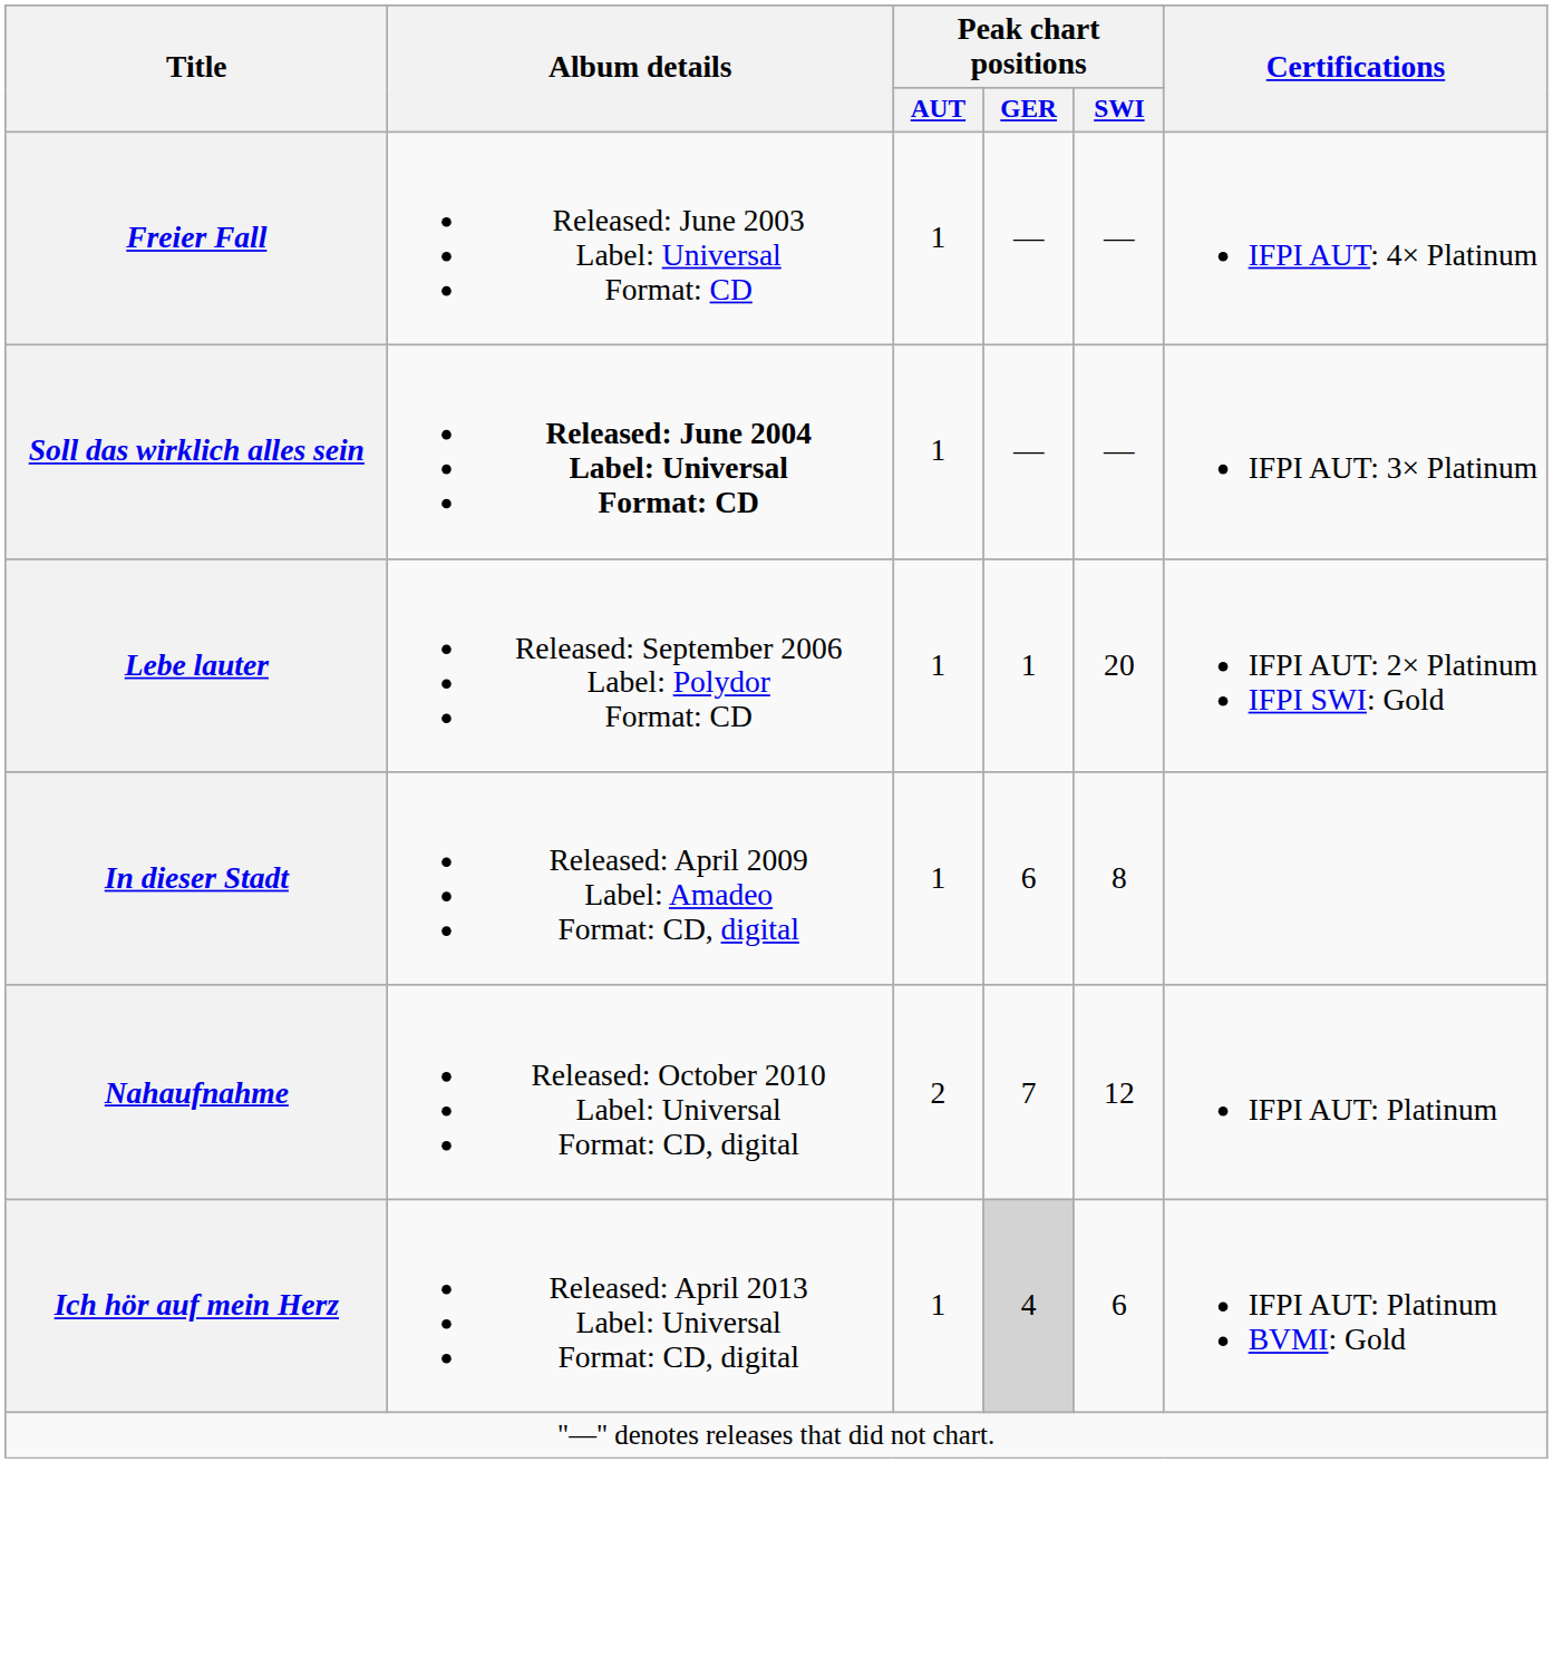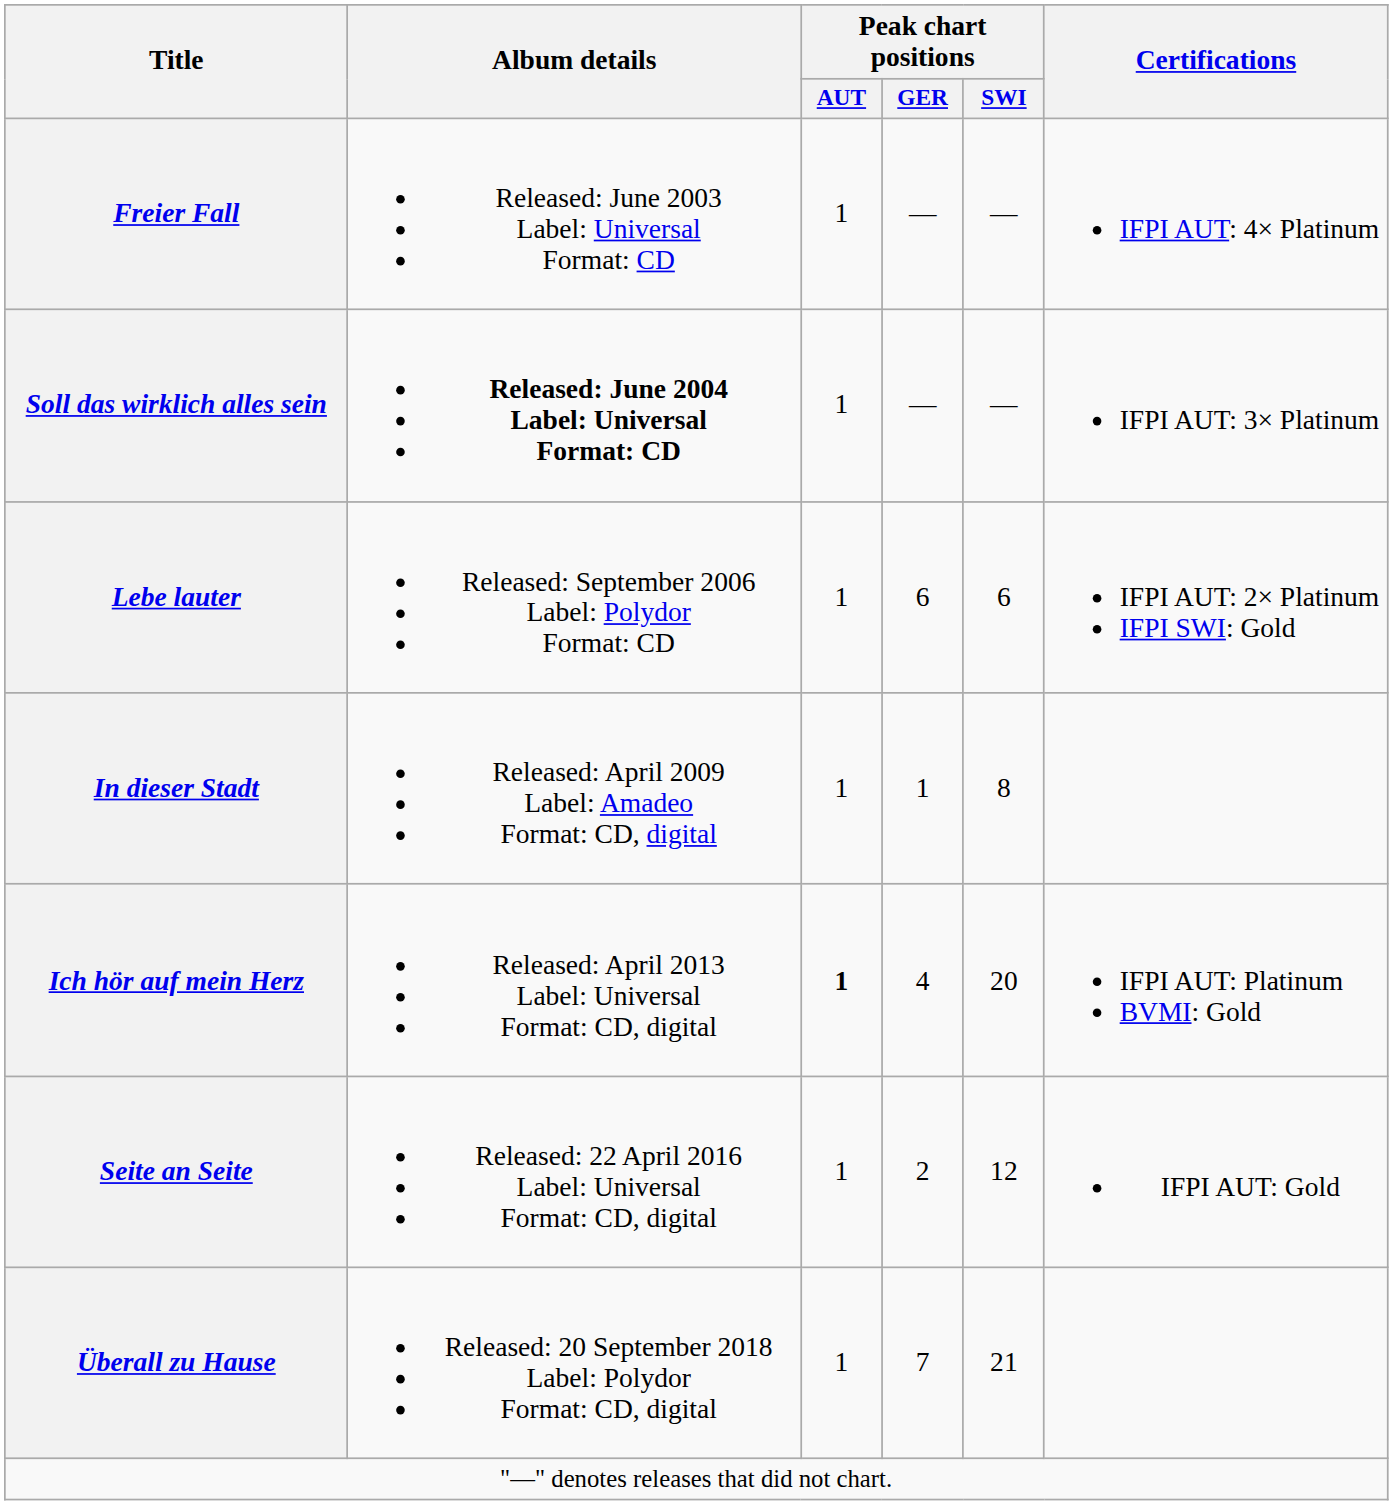 <table class="wikitable plainrowheaders" style="text-align:center;" border="1">
 <tr>
 <th scope="col" rowspan="2" style="width:12em;">Title</th>
 <th scope="col" rowspan="2" style="width:16em;">Album details</th>
 <th scope="col" colspan="3">Peak chart positions</th>
 <th scope="col" rowspan="2" style="width:12em;"><a href='#'>Certifications</a></th>
 </tr>
 <tr>
 <th style="width:3em;font-size:85%"><a href='#'>AUT</a><br></th>
 <th style="width:3em;font-size:85%"><a href='#'>GER</a><br></th>
 <th style="width:3em;font-size:85%"><a href='#'>SWI</a><br></th>
 </tr>
 <tr>
 <th scope="row"><em><a href='#'>Freier Fall</a></em></th>
 <td><br><ul><li>Released: June 2003</li><li>Label: <a href='#'>Universal</a></li><li>Format: <a href='#'>CD</a></li></ul></td>
 <td>1</td>
 <td>—</td>
 <td>—</td>
 <td style="text-align:left;"><br><ul><li><a href='#'>IFPI AUT</a>: 4× Platinum</li></ul></td>
 </tr>
 <tr>
 <th scope="row"><em><a href='#'>Soll das wirklich alles sein</a></em></th>
 <td><strong><br><ul><li>Released: June 2004</li><li>Label: Universal</li><li>Format: CD</li></ul></strong></td>
 <td>1</td>
 <td>—</td>
 <td>—</td>
 <td style="text-align:left;"><br><ul><li>IFPI AUT: 3× Platinum</li></ul></td>
 </tr>
 <tr>
 <th scope="row"><em><a href='#'>Lebe lauter</a></em></th>
 <td><br><ul><li>Released: September 2006</li><li>Label: <a href='#'>Polydor</a></li><li>Format: CD</li></ul></td>
 <td>1</td>
-<td>1</td>
-<td>20</td>
+<td>6</td>
+<td>6</td>
 <td style="text-align:left;"><br><ul><li>IFPI AUT: 2× Platinum</li><li><a href='#'>IFPI SWI</a>: Gold</li></ul></td>
 </tr>
 <tr>
 <th scope="row"><em><a href='#'>In dieser Stadt</a></em></th>
 <td><br><ul><li>Released: April 2009</li><li>Label: <a href='#'>Amadeo</a></li><li>Format: CD, <a href='#'>digital</a></li></ul></td>
 <td>1</td>
-<td>6</td>
+<td>1</td>
 <td>8</td>
 <td style="text-align:left;"></td>
 </tr>
 <tr>
-<th scope="row"><em><a href='#'>Nahaufnahme</a></em></th>
-<td><br><ul><li>Released: October 2010</li><li>Label: Universal</li><li>Format: CD, digital</li></ul></td>
-<td>2</td>
-<td>7</td>
-<td>12</td>
-<td style="text-align:left;"><br><ul><li>IFPI AUT: Platinum</li></ul></td>
+<th scope="row"><em><a href='#'>Ich hör auf mein Herz</a></em></th>
+<td><br><ul><li>Released: April 2013</li><li>Label: Universal</li><li>Format: CD, digital</li></ul></td>
+<td><strong>1</strong></td>
+<td>4</td>
+<td>20</td>
+<td style="text-align:left;"><br><ul><li>IFPI AUT: Platinum</li><li><a href='#'>BVMI</a>: Gold</li></ul></td>
 </tr>
 <tr>
-<th scope="row"><em><a href='#'>Ich hör auf mein Herz</a></em></th>
-<td><br><ul><li>Released: April 2013</li><li>Label: Universal</li><li>Format: CD, digital</li></ul></td>
+<th scope="row"><em><a href='#'>Seite an Seite</a></em></th>
+<td><br><ul><li>Released: 22 April 2016</li><li>Label: Universal</li><li>Format: CD, digital</li></ul></td>
 <td>1</td>
-<td style="background: lightgrey;">4</td>
-<td>6</td>
-<td style="text-align:left;"><br><ul><li>IFPI AUT: Platinum</li><li><a href='#'>BVMI</a>: Gold</li></ul></td>
+<td>2</td>
+<td>12</td>
+<td><br><ul><li>IFPI AUT: Gold</li></ul></td>
+</tr>
+<tr>
+<th scope="row"><em><a href='#'>Überall zu Hause</a></em></th>
+<td><br><ul><li>Released: 20 September 2018</li><li>Label: Polydor</li><li>Format: CD, digital</li></ul></td>
+<td>1</td>
+<td>7</td>
+<td>21</td>
+<td style="text-align:left;"></td>
 </tr>
 <tr>
 <td colspan="6" style="font-size:90%">"—" denotes releases that did not chart.</td>
 </tr>
 </table>
